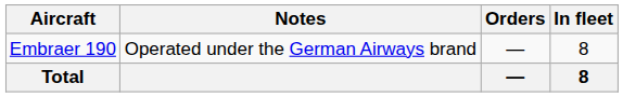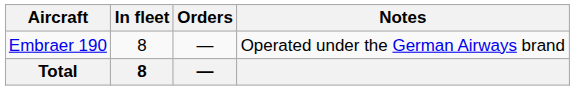 <table class="wikitable" style="margin:0.5em auto; text-align:center">
 <tr>
 <th>Aircraft</th>
+<th>In fleet</th>
+<th>Orders</th>
 <th>Notes</th>
-<th>Orders</th>
-<th>In fleet</th>
 </tr>
 <tr>
 <td><a href='#'>Embraer 190</a></td>
+<td>8</td>
+<td>—</td>
 <td>Operated under the <a href='#'>German Airways</a> brand</td>
-<td>—</td>
-<td>8</td>
 </tr>
 <tr>
 <th>Total</th>
+<th>8</th>
+<th>—</th>
 <th></th>
-<th>—</th>
-<th>8</th>
 </tr>
 </table>
